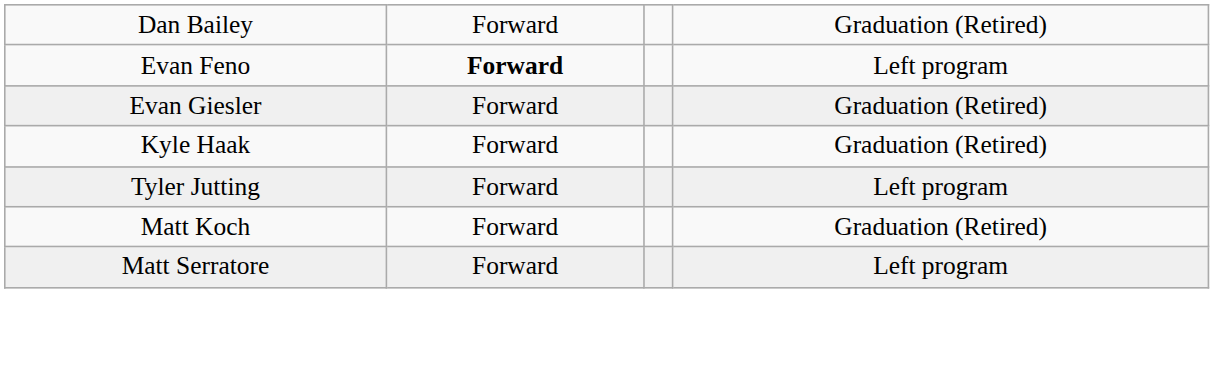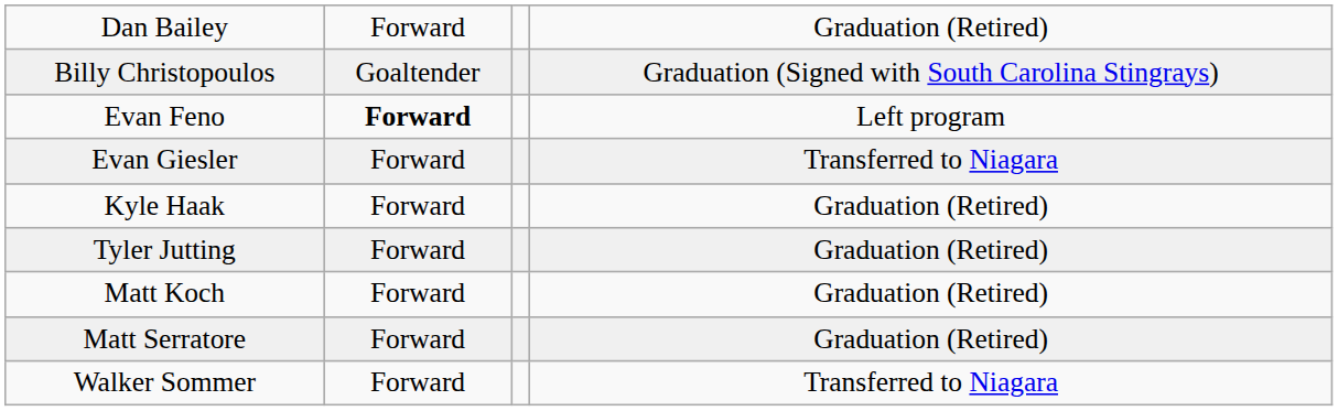 <table class="wikitable" width="60%">
 <tr align="center" bgcolor="">
 <td>Dan Bailey</td>
 <td>Forward</td>
 <td></td>
 <td>Graduation (Retired)</td>
+</tr>
+<tr align="center" bgcolor="f0f0f0">
+<td>Billy Christopoulos</td>
+<td>Goaltender</td>
+<td></td>
+<td>Graduation (Signed with <a href='#'>South Carolina Stingrays</a>)</td>
 </tr>
 <tr align="center" bgcolor="">
 <td>Evan Feno</td>
 <td><strong>Forward</strong></td>
 <td></td>
 <td>Left program</td>
 </tr>
 <tr align="center" bgcolor="f0f0f0">
 <td>Evan Giesler</td>
 <td>Forward</td>
 <td></td>
-<td>Graduation (Retired)</td>
+<td>Transferred to <a href='#'>Niagara</a></td>
 </tr>
 <tr align="center" bgcolor="">
 <td>Kyle Haak</td>
 <td>Forward</td>
 <td></td>
 <td>Graduation (Retired)</td>
 </tr>
 <tr align="center" bgcolor="f0f0f0">
 <td>Tyler Jutting</td>
 <td>Forward</td>
 <td></td>
-<td>Left program</td>
+<td>Graduation (Retired)</td>
 </tr>
 <tr align="center" bgcolor="">
 <td>Matt Koch</td>
 <td>Forward</td>
 <td></td>
 <td>Graduation (Retired)</td>
 </tr>
 <tr align="center" bgcolor="f0f0f0">
 <td>Matt Serratore</td>
 <td>Forward</td>
 <td></td>
-<td>Left program</td>
+<td>Graduation (Retired)</td>
+</tr>
+<tr align="center" bgcolor="">
+<td>Walker Sommer</td>
+<td>Forward</td>
+<td></td>
+<td>Transferred to <a href='#'>Niagara</a></td>
 </tr>
 </table>
